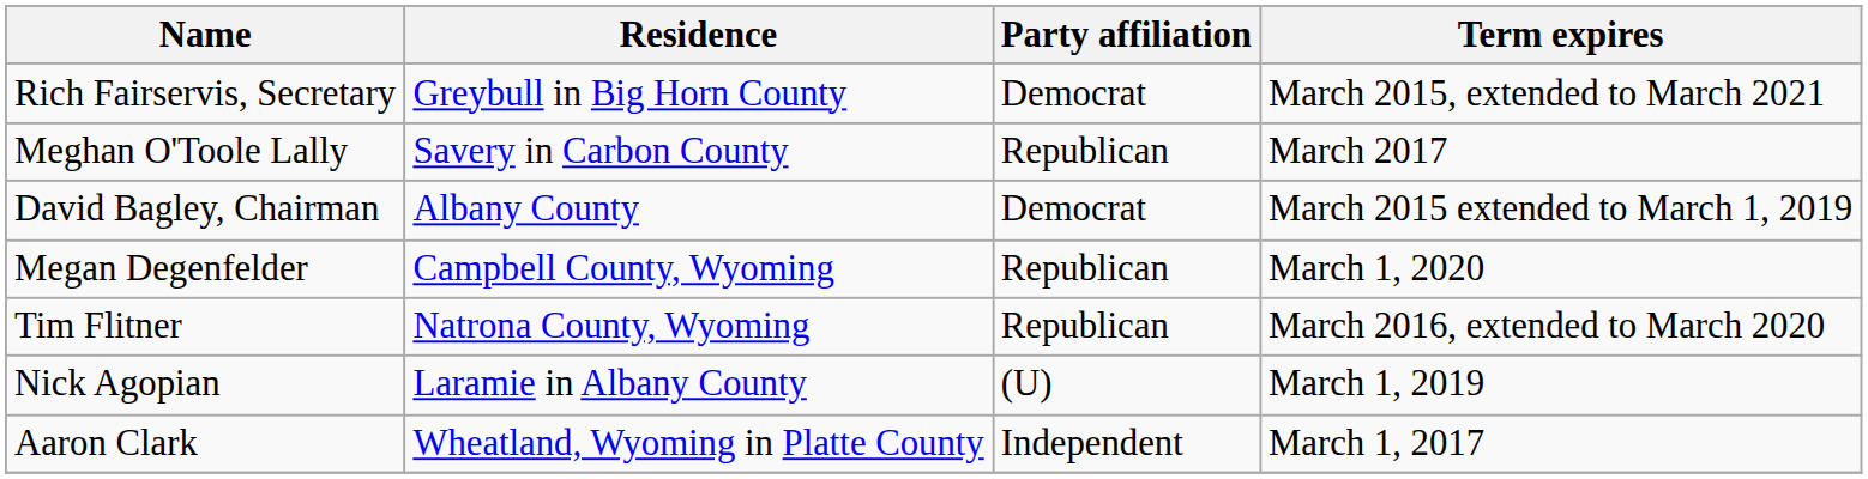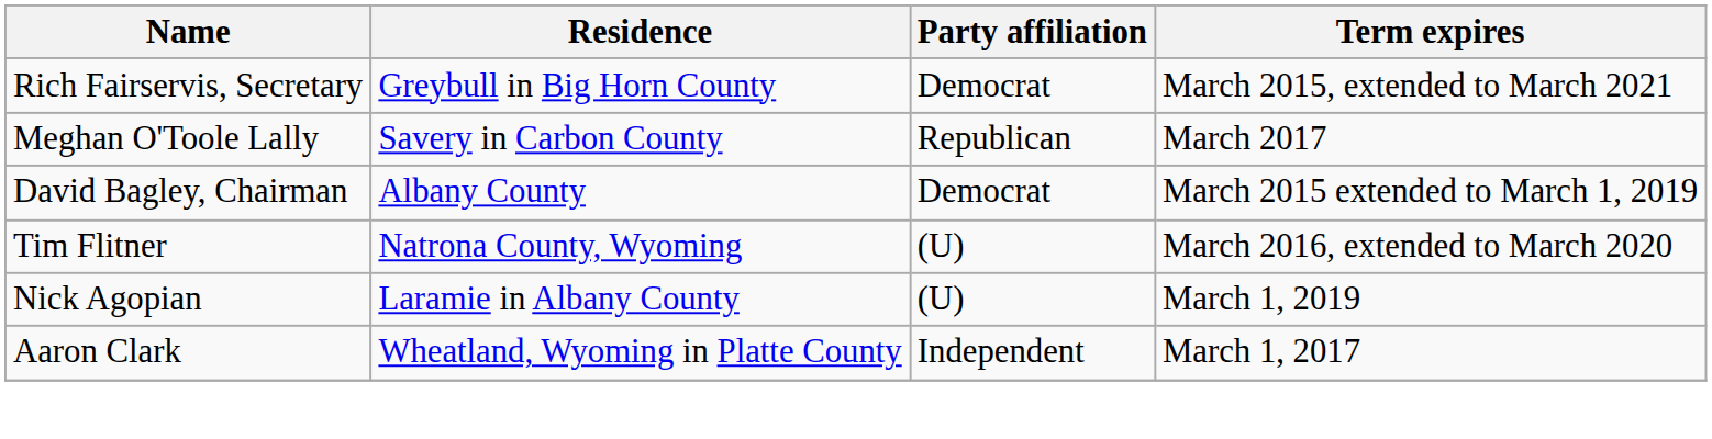 <table class="wikitable">
 <tr>
 <th>Name</th>
 <th>Residence</th>
 <th>Party affiliation</th>
 <th>Term expires</th>
 </tr>
 <tr>
 <td>Rich Fairservis, Secretary</td>
 <td><a href='#'>Greybull</a> in <a href='#'>Big Horn County</a></td>
 <td>Democrat</td>
 <td>March 2015, extended to March 2021</td>
 </tr>
 <tr>
 <td>Meghan O'Toole Lally</td>
 <td><a href='#'>Savery</a> in <a href='#'>Carbon County</a></td>
 <td>Republican</td>
 <td>March 2017</td>
 </tr>
 <tr>
 <td>David Bagley, Chairman</td>
 <td><a href='#'>Albany County</a></td>
 <td>Democrat</td>
 <td>March 2015 extended to March 1, 2019</td>
 </tr>
 <tr>
-<td>Megan Degenfelder</td>
-<td><a href='#'>Campbell County, Wyoming</a></td>
-<td>Republican</td>
-<td>March 1, 2020</td>
-</tr>
-<tr>
 <td>Tim Flitner</td>
 <td><a href='#'>Natrona County, Wyoming</a></td>
-<td>Republican</td>
+<td>(U)</td>
 <td>March 2016, extended to March 2020</td>
 </tr>
 <tr>
 <td>Nick Agopian</td>
 <td><a href='#'>Laramie</a> in <a href='#'>Albany County</a></td>
 <td>(U)</td>
 <td>March 1, 2019</td>
 </tr>
 <tr>
 <td>Aaron Clark</td>
 <td><a href='#'>Wheatland, Wyoming</a> in <a href='#'>Platte County</a></td>
 <td>Independent</td>
 <td>March 1, 2017</td>
 </tr>
 <tr>
 </tr>
 </table>
